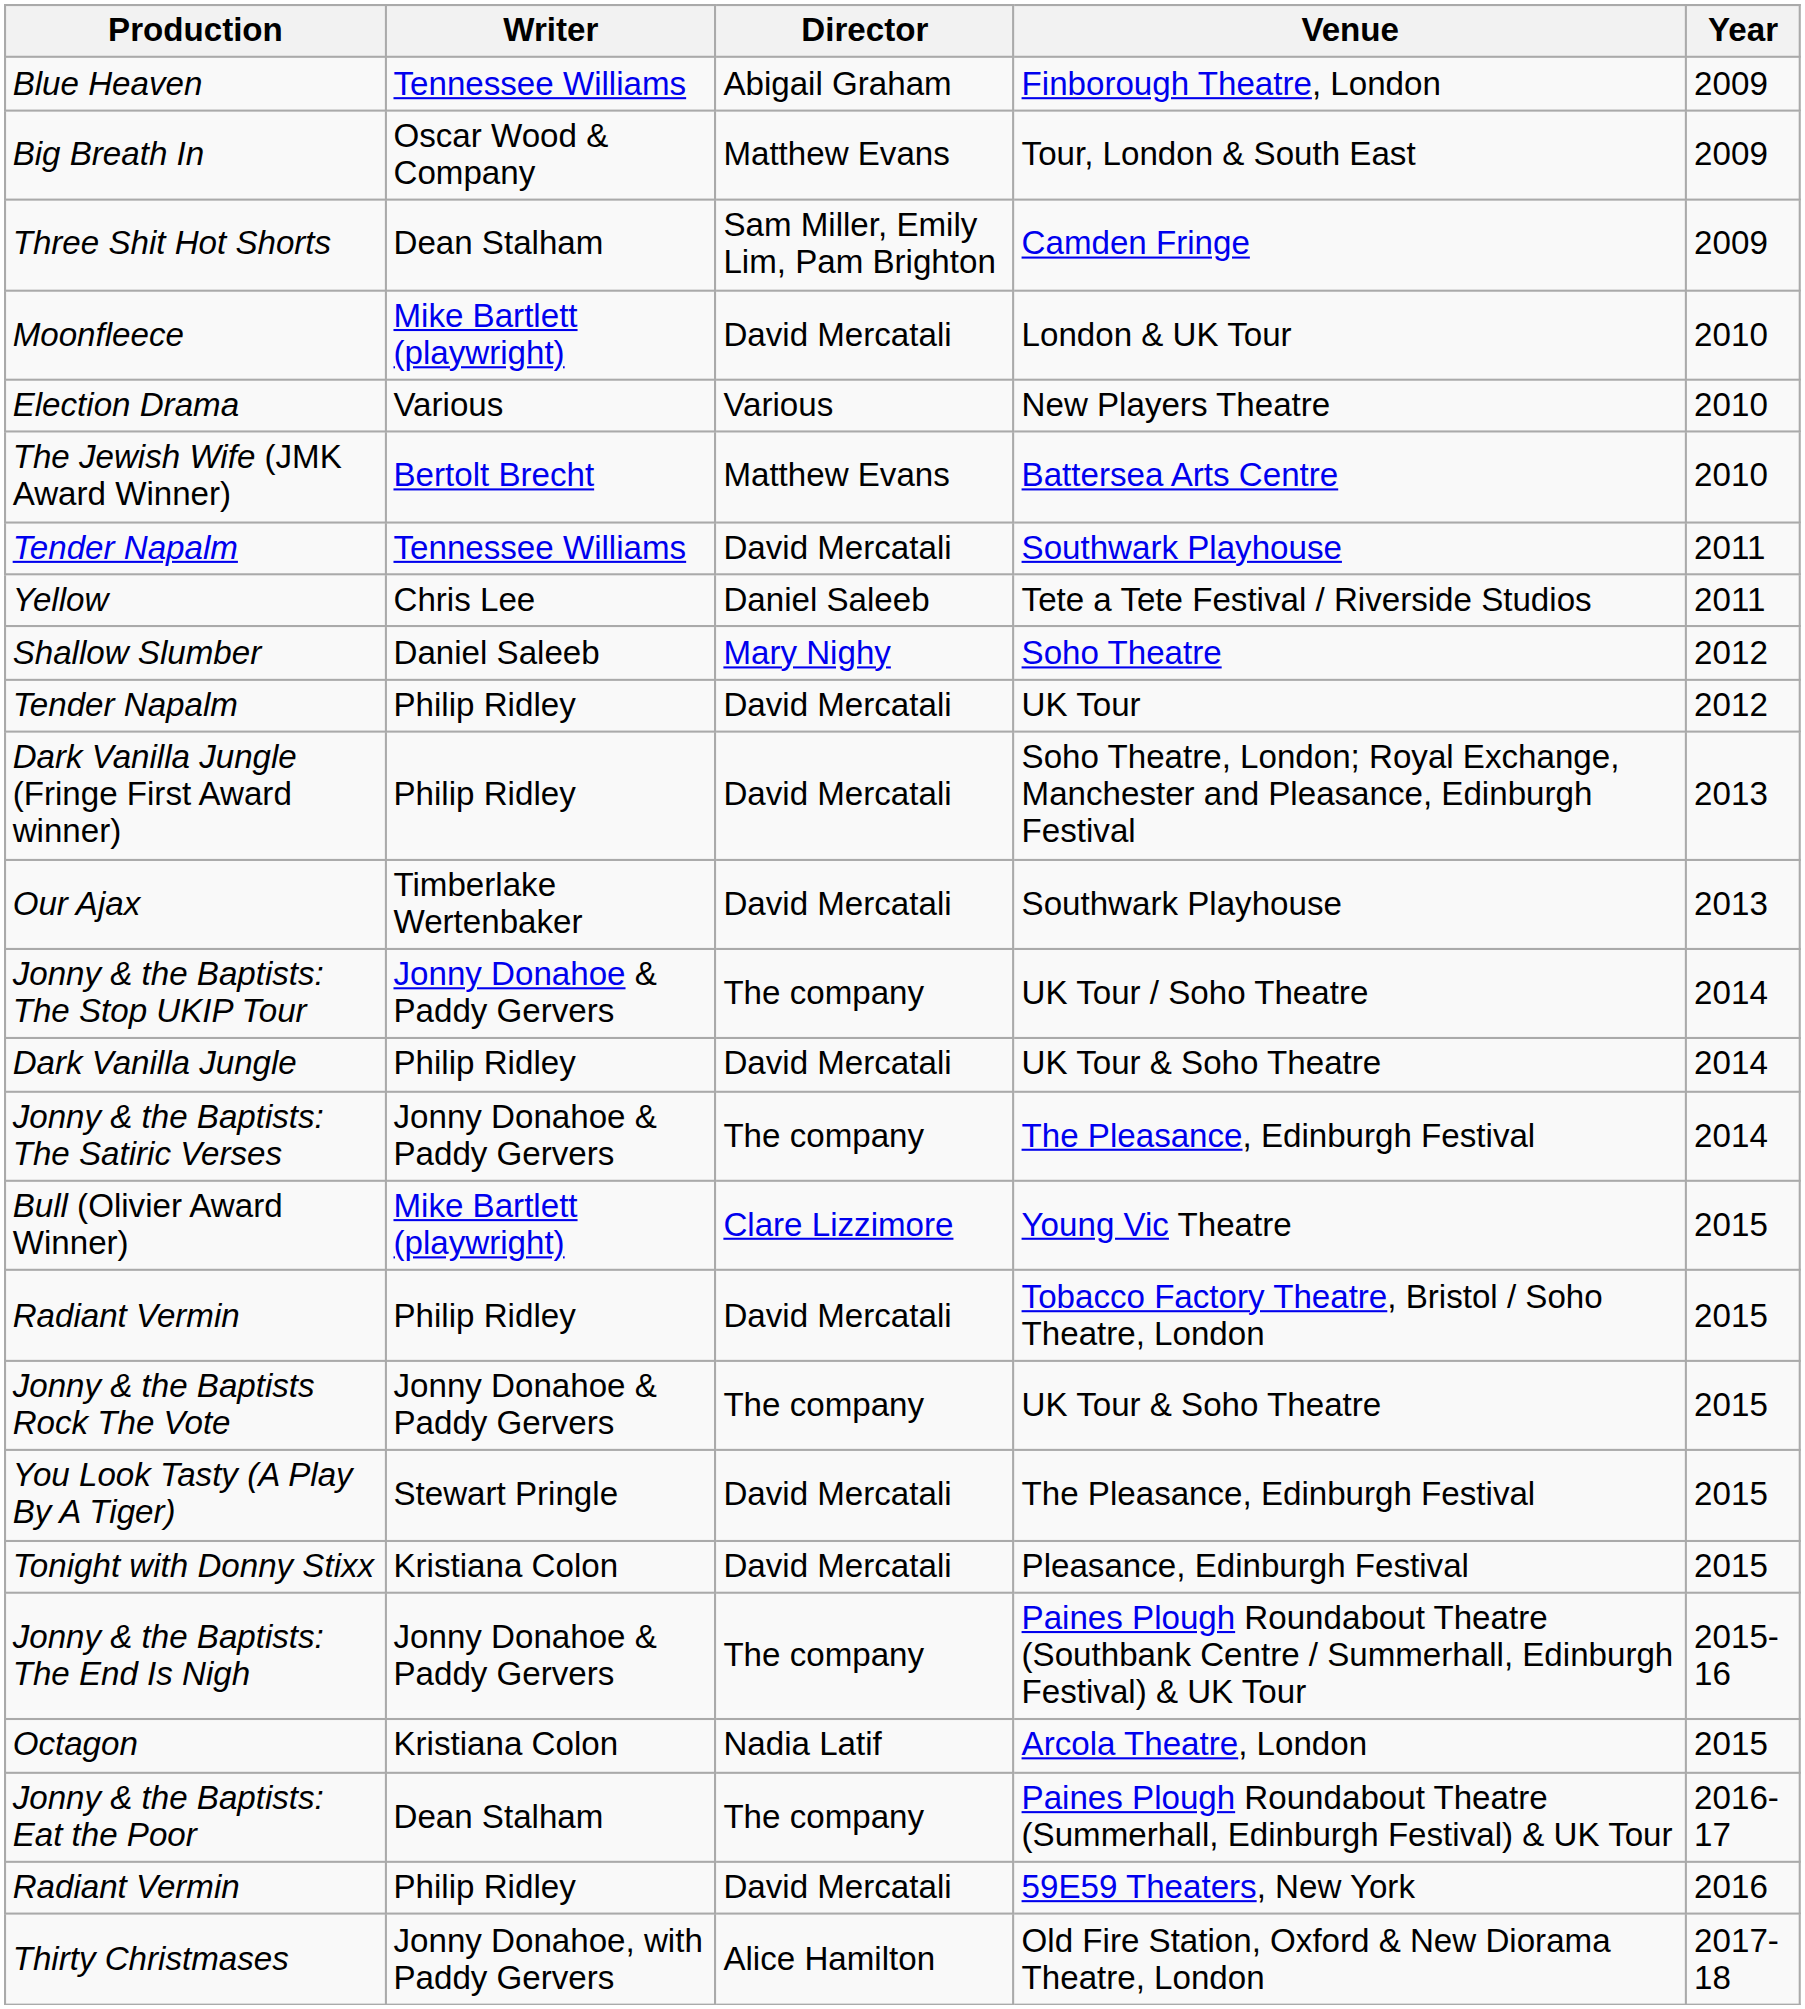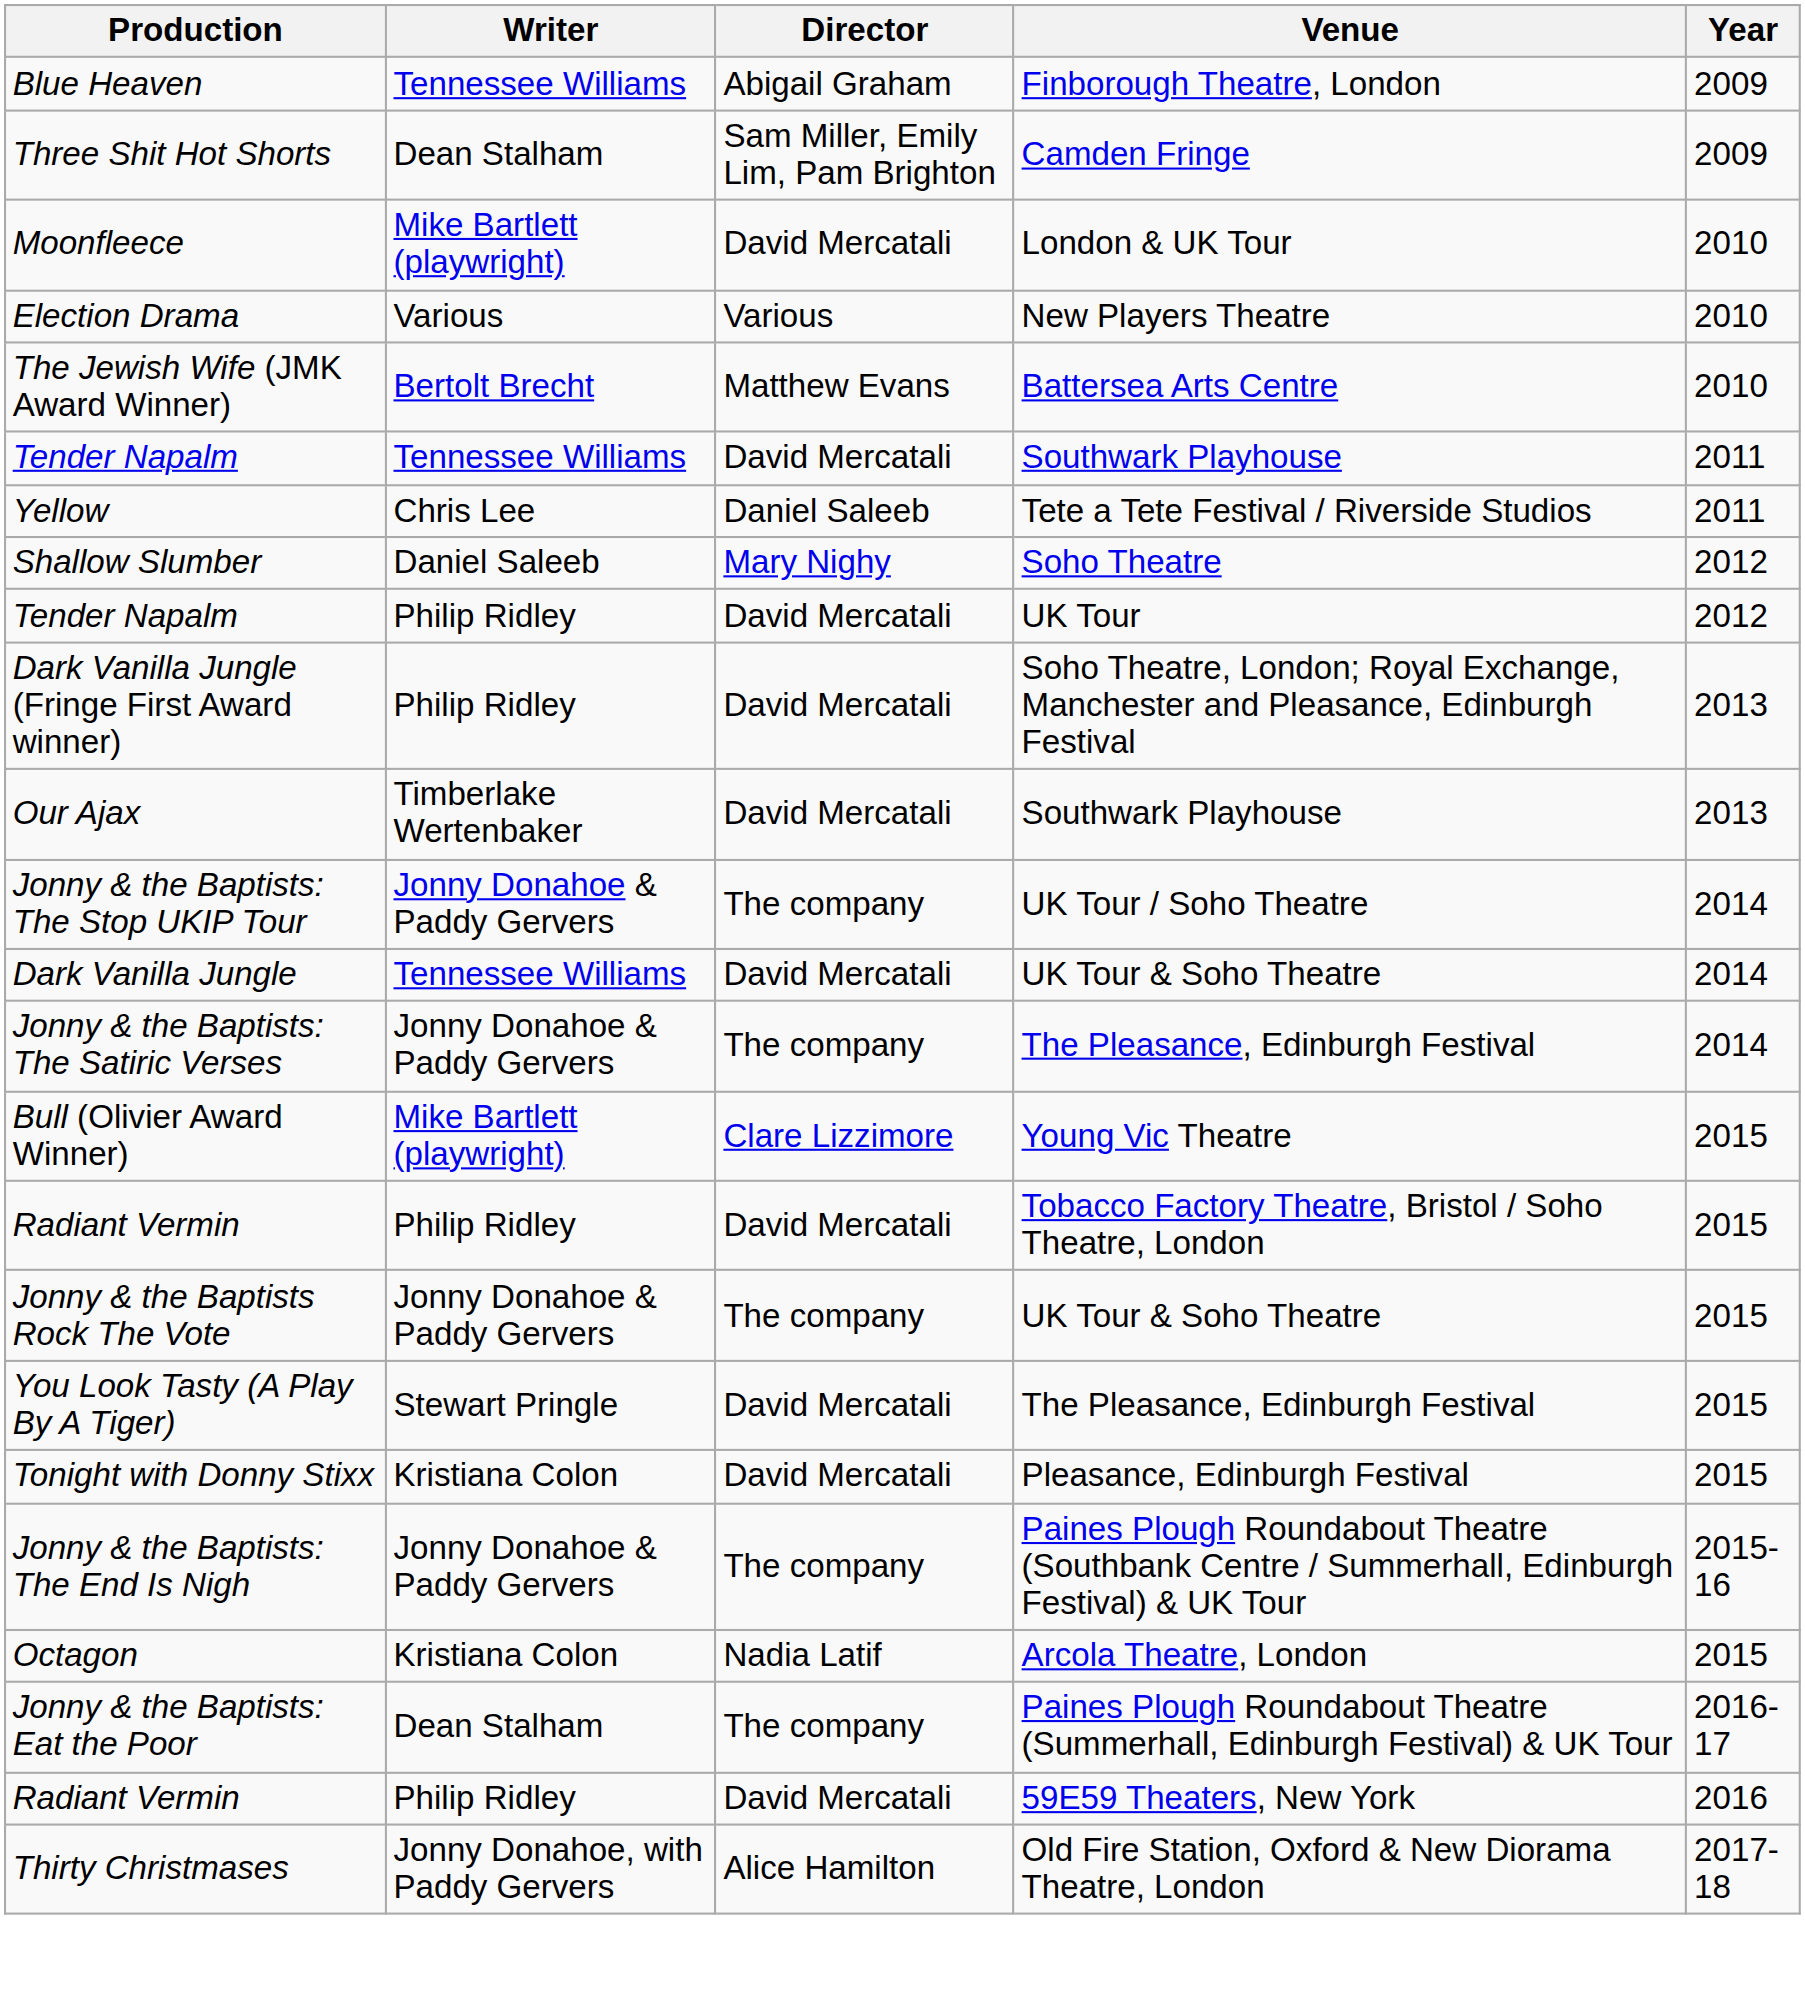 <table class="wikitable">
 <tr>
 <th>Production</th>
 <th>Writer</th>
 <th>Director</th>
 <th>Venue</th>
 <th>Year</th>
 </tr>
 <tr>
 <td><em>Blue Heaven</em></td>
 <td><a href='#'>Tennessee Williams</a></td>
 <td>Abigail Graham</td>
 <td><a href='#'>Finborough Theatre</a>, London</td>
-<td>2009</td>
-</tr>
-<tr>
-<td><em>Big Breath In</em></td>
-<td>Oscar Wood & Company</td>
-<td>Matthew Evans</td>
-<td>Tour, London & South East</td>
 <td>2009</td>
 </tr>
 <tr>
 <td><em>Three Shit Hot Shorts</em></td>
 <td>Dean Stalham</td>
 <td>Sam Miller, Emily Lim, Pam Brighton</td>
 <td><a href='#'>Camden Fringe</a></td>
 <td>2009</td>
 </tr>
 <tr>
 <td><em>Moonfleece</em></td>
 <td><a href='#'>Mike Bartlett (playwright)</a></td>
 <td>David Mercatali</td>
 <td>London & UK Tour</td>
 <td>2010</td>
 </tr>
 <tr>
 <td><em>Election Drama</em></td>
 <td>Various</td>
 <td>Various</td>
 <td>New Players Theatre</td>
 <td>2010</td>
 </tr>
 <tr>
 <td><em>The Jewish Wife </em>(JMK Award Winner)</td>
 <td><a href='#'>Bertolt Brecht</a></td>
 <td>Matthew Evans</td>
 <td><a href='#'>Battersea Arts Centre</a></td>
 <td>2010</td>
 </tr>
 <tr>
 <td><em><a href='#'>Tender Napalm</a></em></td>
 <td><a href='#'>Tennessee Williams</a></td>
 <td>David Mercatali</td>
 <td><a href='#'>Southwark Playhouse</a></td>
 <td>2011</td>
 </tr>
 <tr>
 <td><em>Yellow</em></td>
 <td>Chris Lee</td>
 <td>Daniel Saleeb</td>
 <td>Tete a Tete Festival / Riverside Studios</td>
 <td>2011</td>
 </tr>
 <tr>
 <td><em>Shallow Slumber</em></td>
 <td>Daniel Saleeb</td>
 <td><a href='#'>Mary Nighy</a></td>
 <td><a href='#'>Soho Theatre</a></td>
 <td>2012</td>
 </tr>
 <tr>
 <td><em>Tender Napalm</em></td>
 <td>Philip Ridley</td>
 <td>David Mercatali</td>
 <td>UK Tour</td>
 <td>2012</td>
 </tr>
 <tr>
 <td><em>Dark Vanilla Jungle</em> (Fringe First Award winner)</td>
 <td>Philip Ridley</td>
 <td>David Mercatali</td>
 <td>Soho Theatre, London; Royal Exchange, Manchester and Pleasance, Edinburgh Festival</td>
 <td>2013</td>
 </tr>
 <tr>
 <td><em>Our Ajax</em></td>
 <td>Timberlake Wertenbaker</td>
 <td>David Mercatali</td>
 <td>Southwark Playhouse</td>
 <td>2013</td>
 </tr>
 <tr>
 <td><em>Jonny & the Baptists: The Stop UKIP Tour</em></td>
 <td><a href='#'>Jonny Donahoe</a> & Paddy Gervers</td>
 <td>The company</td>
 <td>UK Tour / Soho Theatre </td>
 <td>2014</td>
 </tr>
 <tr>
 <td><em>Dark Vanilla Jungle</em></td>
-<td>Philip Ridley</td>
+<td><a href='#'>Tennessee Williams</a></td>
 <td>David Mercatali</td>
 <td>UK Tour & Soho Theatre </td>
 <td>2014</td>
 </tr>
 <tr>
 <td><em>Jonny & the Baptists: The Satiric Verses</em></td>
 <td>Jonny Donahoe & Paddy Gervers</td>
 <td>The company</td>
 <td><a href='#'>The Pleasance</a>, Edinburgh Festival </td>
 <td>2014</td>
 </tr>
 <tr>
 <td><em>Bull</em> (Olivier Award Winner)</td>
 <td><a href='#'>Mike Bartlett (playwright)</a></td>
 <td><a href='#'>Clare Lizzimore</a></td>
 <td><a href='#'>Young Vic</a> Theatre </td>
 <td>2015</td>
 </tr>
 <tr>
 <td><em>Radiant Vermin</em></td>
 <td>Philip Ridley</td>
 <td>David Mercatali</td>
 <td><a href='#'>Tobacco Factory Theatre</a>, Bristol / Soho Theatre, London </td>
 <td>2015</td>
 </tr>
 <tr>
 <td><em>Jonny & the Baptists Rock The Vote</em></td>
 <td>Jonny Donahoe & Paddy Gervers</td>
 <td>The company</td>
 <td>UK Tour & Soho Theatre </td>
 <td>2015</td>
 </tr>
 <tr>
 <td><em>You Look Tasty (A Play By A Tiger)</em></td>
 <td>Stewart Pringle</td>
 <td>David Mercatali</td>
 <td>The Pleasance, Edinburgh Festival </td>
 <td>2015</td>
 </tr>
 <tr>
 <td><em>Tonight with Donny Stixx</em></td>
 <td>Kristiana Colon</td>
 <td>David Mercatali</td>
 <td>Pleasance, Edinburgh Festival </td>
 <td>2015</td>
 </tr>
 <tr>
 <td><em>Jonny & the Baptists: The End Is Nigh</em></td>
 <td>Jonny Donahoe & Paddy Gervers</td>
 <td>The company</td>
 <td><a href='#'>Paines Plough</a> Roundabout Theatre (Southbank Centre / Summerhall, Edinburgh Festival) & UK Tour </td>
 <td>2015-16</td>
 </tr>
 <tr>
 <td><em>Octagon</em></td>
 <td>Kristiana Colon</td>
 <td>Nadia Latif</td>
 <td><a href='#'>Arcola Theatre</a>, London </td>
 <td>2015</td>
 </tr>
 <tr>
 <td><em>Jonny & the Baptists: Eat the Poor</em></td>
 <td>Dean Stalham</td>
 <td>The company</td>
 <td><a href='#'>Paines Plough</a> Roundabout Theatre (Summerhall, Edinburgh Festival) & UK Tour </td>
 <td>2016-17</td>
 </tr>
 <tr>
 <td><em>Radiant Vermin</em></td>
 <td>Philip Ridley</td>
 <td>David Mercatali</td>
 <td><a href='#'>59E59 Theaters</a>, New York</td>
 <td>2016</td>
 </tr>
 <tr>
 <td><em>Thirty Christmases</em></td>
 <td>Jonny Donahoe, with Paddy Gervers</td>
 <td>Alice Hamilton</td>
 <td>Old Fire Station, Oxford & New Diorama Theatre, London </td>
 <td>2017-18</td>
 </tr>
 </table>
